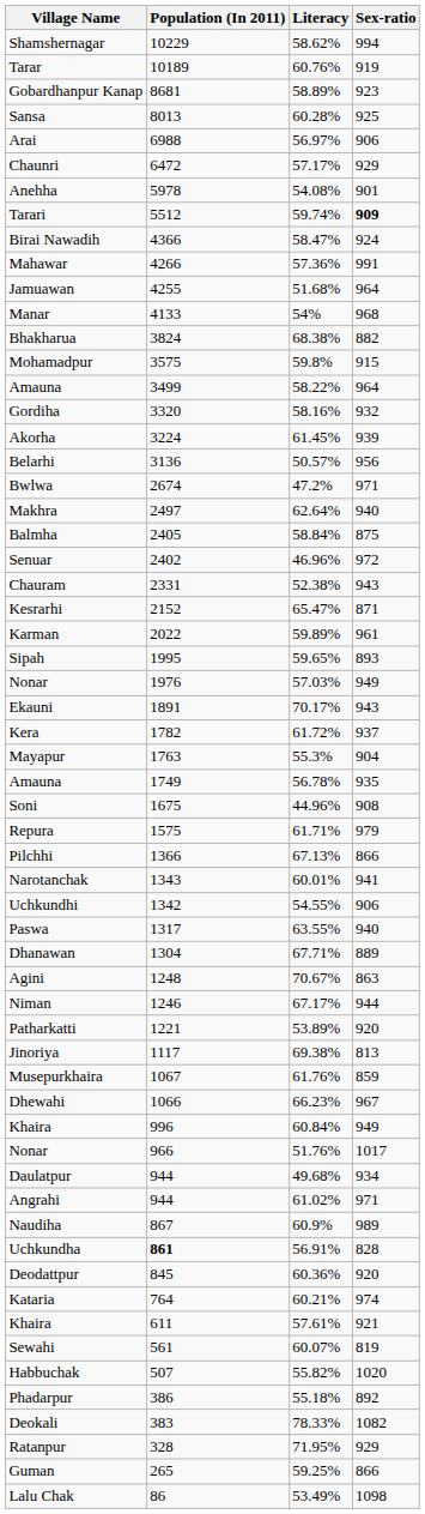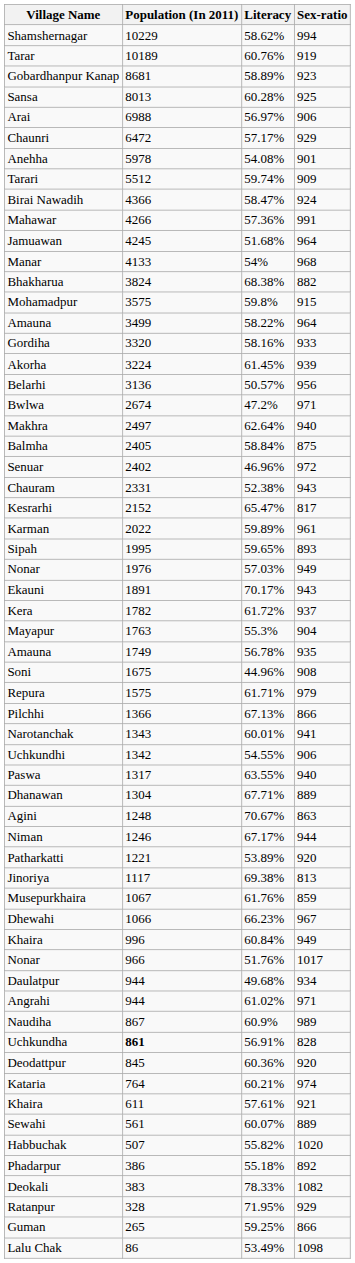 <table class="wikitable sortable">
 <tr>
 <th>Village Name</th>
 <th>Population (In 2011)</th>
 <th>Literacy</th>
 <th>Sex-ratio</th>
 </tr>
 <tr>
 <td>Shamshernagar</td>
 <td>10229</td>
 <td>58.62%</td>
 <td>994</td>
 </tr>
 <tr>
 <td>Tarar</td>
 <td>10189</td>
 <td>60.76%</td>
 <td>919</td>
 </tr>
 <tr>
 <td>Gobardhanpur Kanap</td>
 <td>8681</td>
 <td>58.89%</td>
 <td>923</td>
 </tr>
 <tr>
 <td>Sansa</td>
 <td>8013</td>
 <td>60.28%</td>
 <td>925</td>
 </tr>
 <tr>
 <td>Arai</td>
 <td>6988</td>
 <td>56.97%</td>
 <td>906</td>
 </tr>
 <tr>
 <td>Chaunri</td>
 <td>6472</td>
 <td>57.17%</td>
 <td>929</td>
 </tr>
 <tr>
 <td>Anehha</td>
 <td>5978</td>
 <td>54.08%</td>
 <td>901</td>
 </tr>
 <tr>
 <td>Tarari</td>
 <td>5512</td>
 <td>59.74%</td>
-<td><strong>909</strong></td>
+<td>909</td>
 </tr>
 <tr>
 <td>Birai Nawadih</td>
 <td>4366</td>
 <td>58.47%</td>
 <td>924</td>
 </tr>
 <tr>
 <td>Mahawar</td>
 <td>4266</td>
 <td>57.36%</td>
 <td>991</td>
 </tr>
 <tr>
 <td>Jamuawan</td>
-<td>4255</td>
+<td>4245</td>
 <td>51.68%</td>
 <td>964</td>
 </tr>
 <tr>
 <td>Manar</td>
 <td>4133</td>
 <td>54%</td>
 <td>968</td>
 </tr>
 <tr>
 <td>Bhakharua</td>
 <td>3824</td>
 <td>68.38%</td>
 <td>882</td>
 </tr>
 <tr>
 <td>Mohamadpur</td>
 <td>3575</td>
 <td>59.8%</td>
 <td>915</td>
 </tr>
 <tr>
 <td>Amauna</td>
 <td>3499</td>
 <td>58.22%</td>
 <td>964</td>
 </tr>
 <tr>
 <td>Gordiha</td>
 <td>3320</td>
 <td>58.16%</td>
-<td>932</td>
+<td>933</td>
 </tr>
 <tr>
 <td>Akorha</td>
 <td>3224</td>
 <td>61.45%</td>
 <td>939</td>
 </tr>
 <tr>
 <td>Belarhi</td>
 <td>3136</td>
 <td>50.57%</td>
 <td>956</td>
 </tr>
 <tr>
 <td>Bwlwa</td>
 <td>2674</td>
 <td>47.2%</td>
 <td>971</td>
 </tr>
 <tr>
 <td>Makhra</td>
 <td>2497</td>
 <td>62.64%</td>
 <td>940</td>
 </tr>
 <tr>
 <td>Balmha</td>
 <td>2405</td>
 <td>58.84%</td>
 <td>875</td>
 </tr>
 <tr>
 <td>Senuar</td>
 <td>2402</td>
 <td>46.96%</td>
 <td>972</td>
 </tr>
 <tr>
 <td>Chauram</td>
 <td>2331</td>
 <td>52.38%</td>
 <td>943</td>
 </tr>
 <tr>
 <td>Kesrarhi</td>
 <td>2152</td>
 <td>65.47%</td>
-<td>871</td>
+<td>817</td>
 </tr>
 <tr>
 <td>Karman</td>
 <td>2022</td>
 <td>59.89%</td>
 <td>961</td>
 </tr>
 <tr>
 <td>Sipah</td>
 <td>1995</td>
 <td>59.65%</td>
 <td>893</td>
 </tr>
 <tr>
 <td>Nonar</td>
 <td>1976</td>
 <td>57.03%</td>
 <td>949</td>
 </tr>
 <tr>
 <td>Ekauni</td>
 <td>1891</td>
 <td>70.17%</td>
 <td>943</td>
 </tr>
 <tr>
 <td>Kera</td>
 <td>1782</td>
 <td>61.72%</td>
 <td>937</td>
 </tr>
 <tr>
 <td>Mayapur</td>
 <td>1763</td>
 <td>55.3%</td>
 <td>904</td>
 </tr>
 <tr>
 <td>Amauna</td>
 <td>1749</td>
 <td>56.78%</td>
 <td>935</td>
 </tr>
 <tr>
 <td>Soni</td>
 <td>1675</td>
 <td>44.96%</td>
 <td>908</td>
 </tr>
 <tr>
 <td>Repura</td>
 <td>1575</td>
 <td>61.71%</td>
 <td>979</td>
 </tr>
 <tr>
 <td>Pilchhi</td>
 <td>1366</td>
 <td>67.13%</td>
 <td>866</td>
 </tr>
 <tr>
 <td>Narotanchak</td>
 <td>1343</td>
 <td>60.01%</td>
 <td>941</td>
 </tr>
 <tr>
 <td>Uchkundhi</td>
 <td>1342</td>
 <td>54.55%</td>
 <td>906</td>
 </tr>
 <tr>
 <td>Paswa</td>
 <td>1317</td>
 <td>63.55%</td>
 <td>940</td>
 </tr>
 <tr>
 <td>Dhanawan</td>
 <td>1304</td>
 <td>67.71%</td>
 <td>889</td>
 </tr>
 <tr>
 <td>Agini</td>
 <td>1248</td>
 <td>70.67%</td>
 <td>863</td>
 </tr>
 <tr>
 <td>Niman</td>
 <td>1246</td>
 <td>67.17%</td>
 <td>944</td>
 </tr>
 <tr>
 <td>Patharkatti</td>
 <td>1221</td>
 <td>53.89%</td>
 <td>920</td>
 </tr>
 <tr>
 <td>Jinoriya</td>
 <td>1117</td>
 <td>69.38%</td>
 <td>813</td>
 </tr>
 <tr>
 <td>Musepurkhaira</td>
 <td>1067</td>
 <td>61.76%</td>
 <td>859</td>
 </tr>
 <tr>
 <td>Dhewahi</td>
 <td>1066</td>
 <td>66.23%</td>
 <td>967</td>
 </tr>
 <tr>
 <td>Khaira</td>
 <td>996</td>
 <td>60.84%</td>
 <td>949</td>
 </tr>
 <tr>
 <td>Nonar</td>
 <td>966</td>
 <td>51.76%</td>
 <td>1017</td>
 </tr>
 <tr>
 <td>Daulatpur</td>
 <td>944</td>
 <td>49.68%</td>
 <td>934</td>
 </tr>
 <tr>
 <td>Angrahi</td>
 <td>944</td>
 <td>61.02%</td>
 <td>971</td>
 </tr>
 <tr>
 <td>Naudiha</td>
 <td>867</td>
 <td>60.9%</td>
 <td>989</td>
 </tr>
 <tr>
 <td>Uchkundha</td>
 <td><strong>861</strong></td>
 <td>56.91%</td>
 <td>828</td>
 </tr>
 <tr>
 <td>Deodattpur</td>
 <td>845</td>
 <td>60.36%</td>
 <td>920</td>
 </tr>
 <tr>
 <td>Kataria</td>
 <td>764</td>
 <td>60.21%</td>
 <td>974</td>
 </tr>
 <tr>
 <td>Khaira</td>
 <td>611</td>
 <td>57.61%</td>
 <td>921</td>
 </tr>
 <tr>
 <td>Sewahi</td>
 <td>561</td>
 <td>60.07%</td>
-<td>819</td>
+<td>889</td>
 </tr>
 <tr>
 <td>Habbuchak</td>
 <td>507</td>
 <td>55.82%</td>
 <td>1020</td>
 </tr>
 <tr>
 <td>Phadarpur</td>
 <td>386</td>
 <td>55.18%</td>
 <td>892</td>
 </tr>
 <tr>
 <td>Deokali</td>
 <td>383</td>
 <td>78.33%</td>
 <td>1082</td>
 </tr>
 <tr>
 <td>Ratanpur</td>
 <td>328</td>
 <td>71.95%</td>
 <td>929</td>
 </tr>
 <tr>
 <td>Guman</td>
 <td>265</td>
 <td>59.25%</td>
 <td>866</td>
 </tr>
 <tr>
 <td>Lalu Chak</td>
 <td>86</td>
 <td>53.49%</td>
 <td>1098</td>
 </tr>
 </table>
